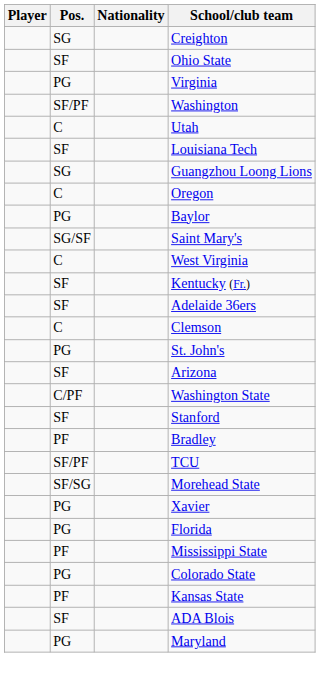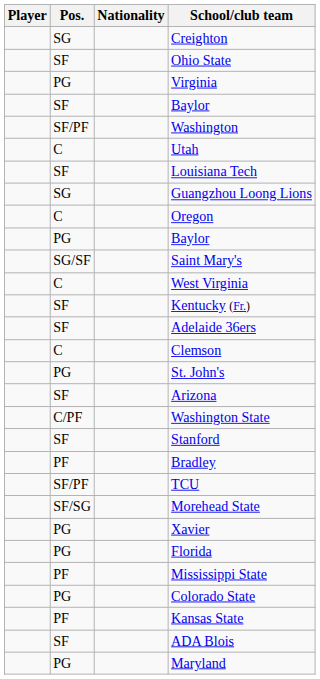 <table class="wikitable sortable">
 <tr>
 <th>Player</th>
 <th>Pos.</th>
 <th>Nationality</th>
 <th>School/club team</th>
 </tr>
 <tr>
 <td></td>
 <td>SG</td>
 <td></td>
 <td><a href='#'>Creighton</a> </td>
 </tr>
 <tr>
 <td></td>
 <td>SF</td>
 <td></td>
 <td><a href='#'>Ohio State</a> </td>
 </tr>
 <tr>
 <td></td>
 <td>PG</td>
 <td></td>
 <td><a href='#'>Virginia</a> </td>
+</tr>
+<tr>
+<td></td>
+<td>SF</td>
+<td></td>
+<td><a href='#'>Baylor</a> </td>
 </tr>
 <tr>
 <td></td>
 <td>SF/PF</td>
 <td></td>
 <td><a href='#'>Washington</a> </td>
 </tr>
 <tr>
 <td></td>
 <td>C</td>
 <td></td>
 <td><a href='#'>Utah</a> </td>
 </tr>
 <tr>
 <td></td>
 <td>SF</td>
 <td></td>
 <td><a href='#'>Louisiana Tech</a> </td>
 </tr>
 <tr>
 <td></td>
 <td>SG</td>
 <td></td>
 <td><a href='#'>Guangzhou Loong Lions</a> </td>
 </tr>
 <tr>
 <td></td>
 <td>C</td>
 <td></td>
 <td><a href='#'>Oregon</a> </td>
 </tr>
 <tr>
 <td></td>
 <td>PG</td>
 <td></td>
 <td><a href='#'>Baylor</a> </td>
 </tr>
 <tr>
 <td></td>
 <td>SG/SF</td>
 <td></td>
 <td><a href='#'>Saint Mary's</a> </td>
 </tr>
 <tr>
 <td></td>
 <td>C</td>
 <td></td>
 <td><a href='#'>West Virginia</a> </td>
 </tr>
 <tr>
 <td></td>
 <td>SF</td>
 <td></td>
 <td><a href='#'>Kentucky</a> <small>(<a href='#'>Fr.</a>)</small></td>
 </tr>
 <tr>
 <td></td>
 <td>SF</td>
 <td></td>
 <td><a href='#'>Adelaide 36ers</a> </td>
 </tr>
 <tr>
 <td></td>
 <td>C</td>
 <td></td>
 <td><a href='#'>Clemson</a> </td>
 </tr>
 <tr>
 <td></td>
 <td>PG</td>
 <td></td>
 <td><a href='#'>St. John's</a> </td>
 </tr>
 <tr>
 <td></td>
 <td>SF</td>
 <td></td>
 <td><a href='#'>Arizona</a> </td>
 </tr>
 <tr>
 <td></td>
 <td>C/PF</td>
 <td></td>
 <td><a href='#'>Washington State</a> </td>
 </tr>
 <tr>
 <td></td>
 <td>SF</td>
 <td></td>
 <td><a href='#'>Stanford</a> </td>
 </tr>
 <tr>
 <td></td>
 <td>PF</td>
 <td></td>
 <td><a href='#'>Bradley</a> </td>
 </tr>
 <tr>
 <td></td>
 <td>SF/PF</td>
 <td></td>
 <td><a href='#'>TCU</a> </td>
 </tr>
 <tr>
 <td></td>
 <td>SF/SG</td>
 <td></td>
 <td><a href='#'>Morehead State</a> </td>
 </tr>
 <tr>
 <td></td>
 <td>PG</td>
 <td></td>
 <td><a href='#'>Xavier</a> </td>
 </tr>
 <tr>
 <td></td>
 <td>PG</td>
 <td></td>
 <td><a href='#'>Florida</a> </td>
 </tr>
 <tr>
 <td></td>
 <td>PF</td>
 <td></td>
 <td><a href='#'>Mississippi State</a> </td>
 </tr>
 <tr>
 <td></td>
 <td>PG</td>
 <td></td>
 <td><a href='#'>Colorado State</a> </td>
 </tr>
 <tr>
 <td></td>
 <td>PF</td>
 <td></td>
 <td><a href='#'>Kansas State</a> </td>
 </tr>
 <tr>
 <td></td>
 <td>SF</td>
 <td></td>
 <td><a href='#'>ADA Blois</a> </td>
 </tr>
 <tr>
 <td></td>
 <td>PG</td>
 <td></td>
 <td><a href='#'>Maryland</a> </td>
 </tr>
 </table>
